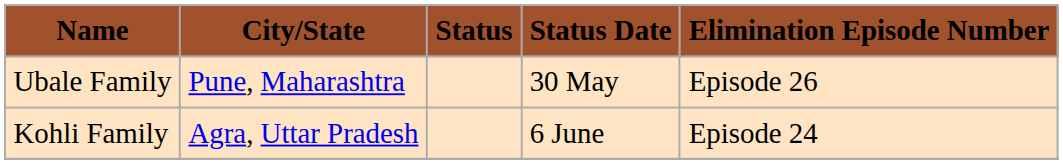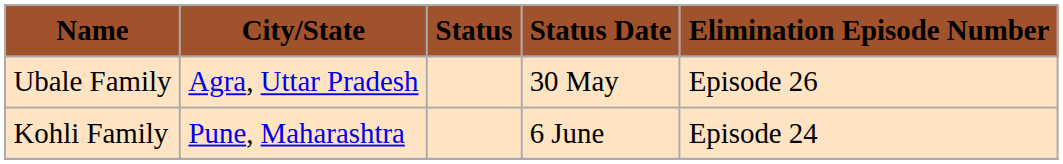 <table border="2" cellpadding="4" cellspacing="0" style="margin: 1em 1em 1em 0; background: #FFE4C4; border: 1px #aaa solid; border-collapse: collapse; font-size: 95%;">
 <tr bgcolor="#A0522D" align="center">
 <th>Name</th>
 <th>City/State</th>
 <th>Status</th>
 <th>Status Date</th>
 <th>Elimination Episode Number</th>
 </tr>
 <tr>
 <td>Ubale Family</td>
-<td><a href='#'>Pune</a>, <a href='#'>Maharashtra</a></td>
+<td><a href='#'>Agra</a>, <a href='#'>Uttar Pradesh</a></td>
 <td></td>
 <td>30 May</td>
 <td>Episode 26</td>
 </tr>
 <tr>
 <td>Kohli Family</td>
-<td><a href='#'>Agra</a>, <a href='#'>Uttar Pradesh</a></td>
+<td><a href='#'>Pune</a>, <a href='#'>Maharashtra</a></td>
 <td></td>
 <td>6 June</td>
 <td>Episode 24</td>
 </tr>
 <tr>
 </tr>
 </table>
